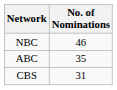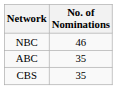 <table class="wikitable">
 <tr>
 <th>Network</th>
 <th>No. of<br>Nominations</th>
 </tr>
 <tr style="text-align:center">
 <td>NBC</td>
 <td>46</td>
 </tr>
 <tr style="text-align:center">
 <td>ABC</td>
 <td>35</td>
 </tr>
 <tr style="text-align:center">
 <td>CBS</td>
-<td>31</td>
+<td>35</td>
 </tr>
 </table>
